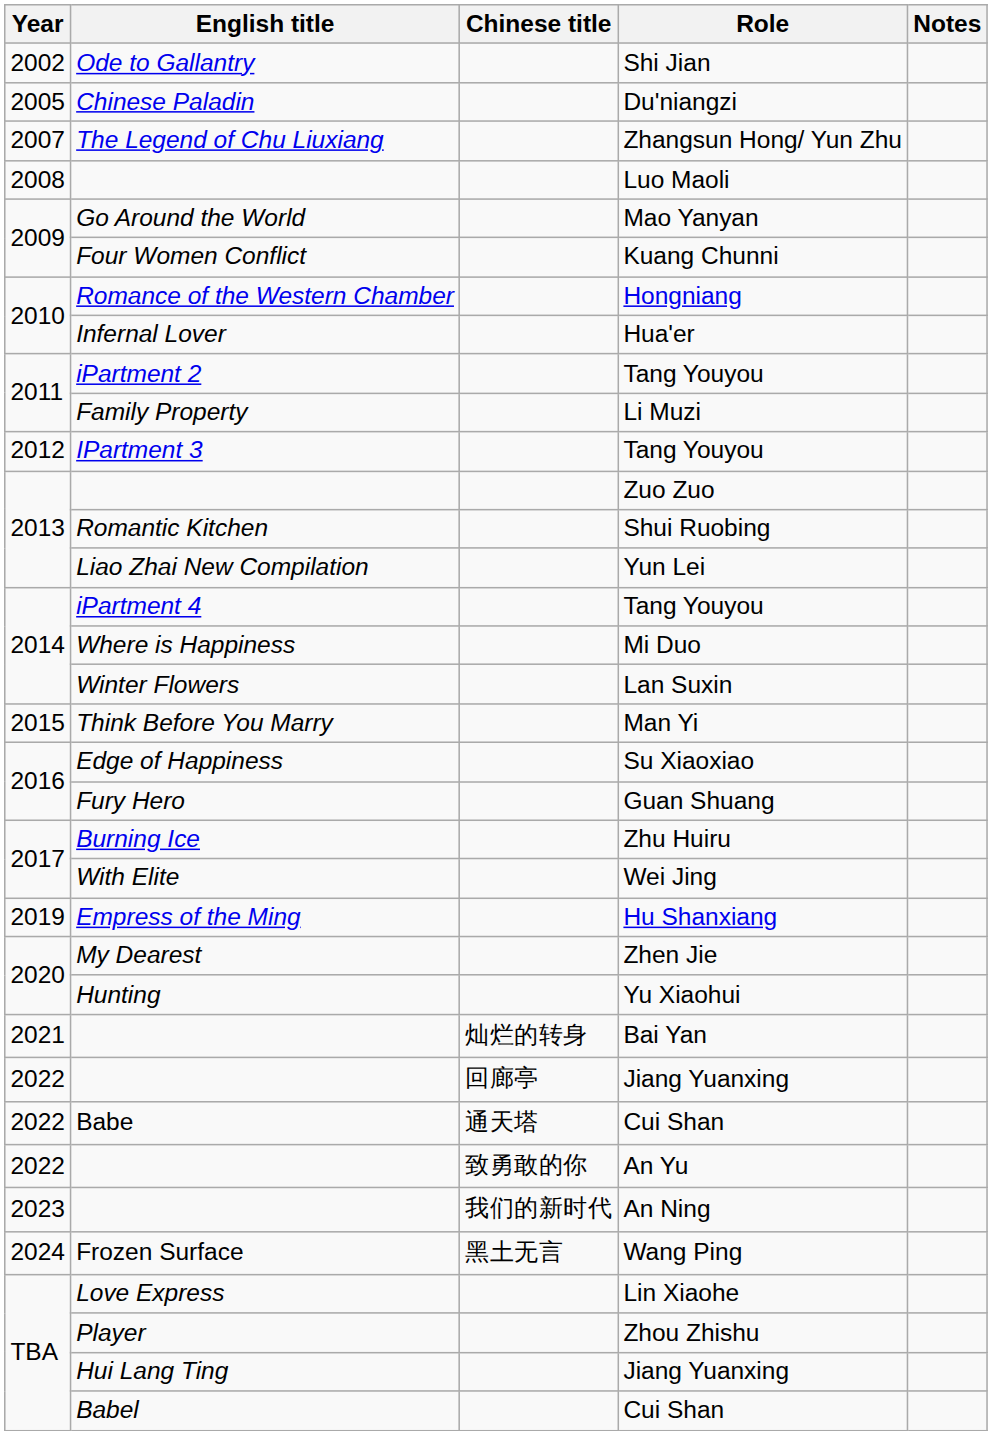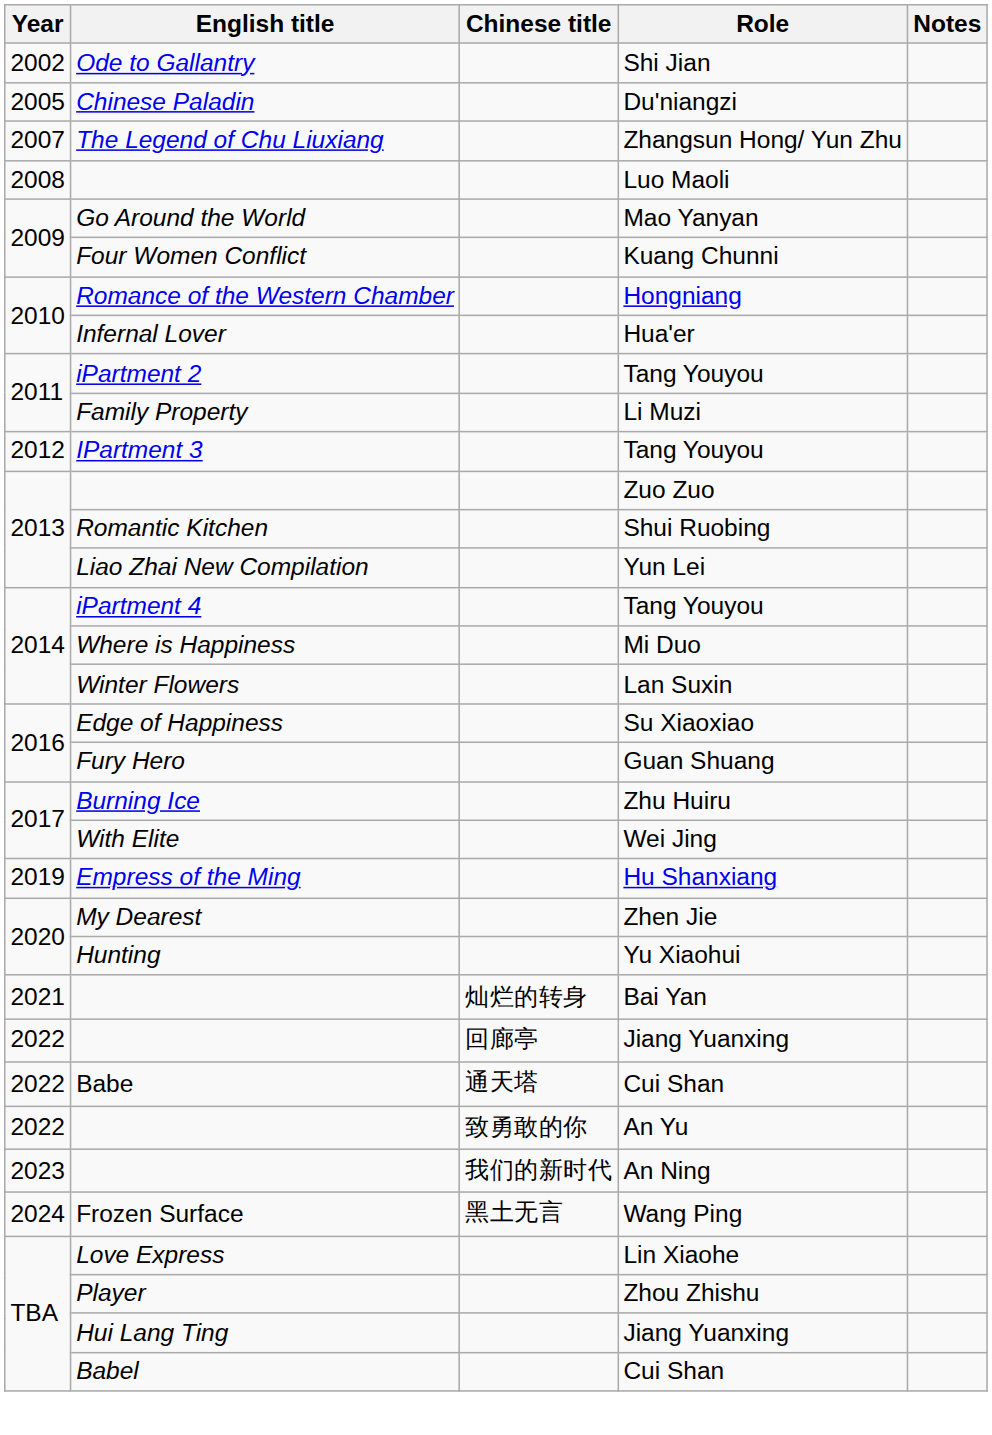 <table class="wikitable">
 <tr>
 <th>Year</th>
 <th>English title</th>
 <th>Chinese title</th>
 <th>Role</th>
 <th>Notes</th>
 </tr>
 <tr>
 <td>2002</td>
 <td><em><a href='#'>Ode to Gallantry</a></em></td>
 <td></td>
 <td>Shi Jian</td>
 <td></td>
 </tr>
 <tr>
 <td>2005</td>
 <td><em><a href='#'>Chinese Paladin</a></em></td>
 <td></td>
 <td>Du'niangzi</td>
 <td></td>
 </tr>
 <tr>
 <td>2007</td>
 <td><em><a href='#'>The Legend of Chu Liuxiang</a></em></td>
 <td></td>
 <td>Zhangsun Hong/ Yun Zhu</td>
 <td></td>
 </tr>
 <tr>
 <td>2008</td>
 <td></td>
 <td></td>
 <td>Luo Maoli</td>
 <td></td>
 </tr>
 <tr>
 <td rowspan="2">2009</td>
 <td><em>Go Around the World</em></td>
 <td></td>
 <td>Mao Yanyan</td>
 <td></td>
 </tr>
 <tr>
 <td><em>Four Women Conflict</em></td>
 <td></td>
 <td>Kuang Chunni</td>
 <td></td>
 </tr>
 <tr>
 <td rowspan="2">2010</td>
 <td><em><a href='#'>Romance of the Western Chamber</a></em></td>
 <td></td>
 <td><a href='#'>Hongniang</a></td>
 <td></td>
 </tr>
 <tr>
 <td><em>Infernal Lover</em></td>
 <td></td>
 <td>Hua'er</td>
 <td></td>
 </tr>
 <tr>
 <td rowspan="2">2011</td>
 <td><em><a href='#'>iPartment 2</a></em></td>
 <td></td>
 <td>Tang Youyou</td>
 <td></td>
 </tr>
 <tr>
 <td><em>Family Property</em></td>
 <td></td>
 <td>Li Muzi</td>
 <td></td>
 </tr>
 <tr>
 <td>2012</td>
 <td><em><a href='#'>IPartment 3</a></em></td>
 <td></td>
 <td>Tang Youyou</td>
 <td></td>
 </tr>
 <tr>
 <td rowspan="3">2013</td>
 <td></td>
 <td></td>
 <td>Zuo Zuo</td>
 <td></td>
 </tr>
 <tr>
 <td><em>Romantic Kitchen</em></td>
 <td></td>
 <td>Shui Ruobing</td>
 <td></td>
 </tr>
 <tr>
 <td><em>Liao Zhai New Compilation</em></td>
 <td></td>
 <td>Yun Lei</td>
 <td></td>
 </tr>
 <tr>
 <td rowspan="3">2014</td>
 <td><em><a href='#'>iPartment 4</a></em></td>
 <td></td>
 <td>Tang Youyou</td>
 <td></td>
 </tr>
 <tr>
 <td><em>Where is Happiness</em></td>
 <td></td>
 <td>Mi Duo</td>
 <td></td>
 </tr>
 <tr>
 <td><em>Winter Flowers</em></td>
 <td></td>
 <td>Lan Suxin</td>
 <td></td>
 </tr>
 <tr>
-<td>2015</td>
-<td><em>Think Before You Marry</em></td>
-<td></td>
-<td>Man Yi</td>
-<td></td>
-</tr>
-<tr>
 <td rowspan="2">2016</td>
 <td><em>Edge of Happiness</em></td>
 <td></td>
 <td>Su Xiaoxiao</td>
 <td></td>
 </tr>
 <tr>
 <td><em>Fury Hero </em></td>
 <td></td>
 <td>Guan Shuang</td>
 <td></td>
 </tr>
 <tr>
 <td rowspan="2">2017</td>
 <td><em><a href='#'>Burning Ice</a></em></td>
 <td></td>
 <td>Zhu Huiru</td>
 <td></td>
 </tr>
 <tr>
 <td><em>With Elite</em></td>
 <td></td>
 <td>Wei Jing</td>
 <td></td>
 </tr>
 <tr>
 <td>2019</td>
 <td><em><a href='#'>Empress of the Ming</a></em></td>
 <td></td>
 <td><a href='#'>Hu Shanxiang</a></td>
 <td></td>
 </tr>
 <tr>
 <td rowspan="2">2020</td>
 <td><em>My Dearest</em></td>
 <td></td>
 <td>Zhen Jie</td>
 <td></td>
 </tr>
 <tr>
 <td><em>Hunting</em></td>
 <td></td>
 <td>Yu Xiaohui</td>
 <td></td>
 </tr>
 <tr>
 <td>2021</td>
 <td></td>
 <td>灿烂的转身</td>
 <td>Bai Yan</td>
 <td></td>
 </tr>
 <tr>
 <td>2022</td>
 <td></td>
 <td>回廊亭</td>
 <td>Jiang Yuanxing</td>
 <td></td>
 </tr>
 <tr>
 <td>2022</td>
 <td>Babe</td>
 <td>通天塔</td>
 <td>Cui Shan</td>
 <td></td>
 </tr>
 <tr>
 <td>2022</td>
 <td></td>
 <td>致勇敢的你</td>
 <td>An Yu</td>
 <td></td>
 </tr>
 <tr>
 <td>2023</td>
 <td></td>
 <td>我们的新时代</td>
 <td>An Ning</td>
 <td></td>
 </tr>
 <tr>
 <td>2024</td>
 <td>Frozen Surface</td>
 <td>黑土无言</td>
 <td>Wang Ping</td>
 <td></td>
 </tr>
 <tr>
 <td rowspan="4">TBA</td>
 <td><em>Love Express</em></td>
 <td></td>
 <td>Lin Xiaohe</td>
 <td></td>
 </tr>
 <tr>
 <td><em>Player</em></td>
 <td></td>
 <td>Zhou Zhishu</td>
 <td></td>
 </tr>
 <tr>
 <td><em>Hui Lang Ting</em></td>
 <td></td>
 <td>Jiang Yuanxing</td>
 <td></td>
 </tr>
 <tr>
 <td><em>Babel</em></td>
 <td></td>
 <td>Cui Shan</td>
 <td></td>
 </tr>
 </table>
